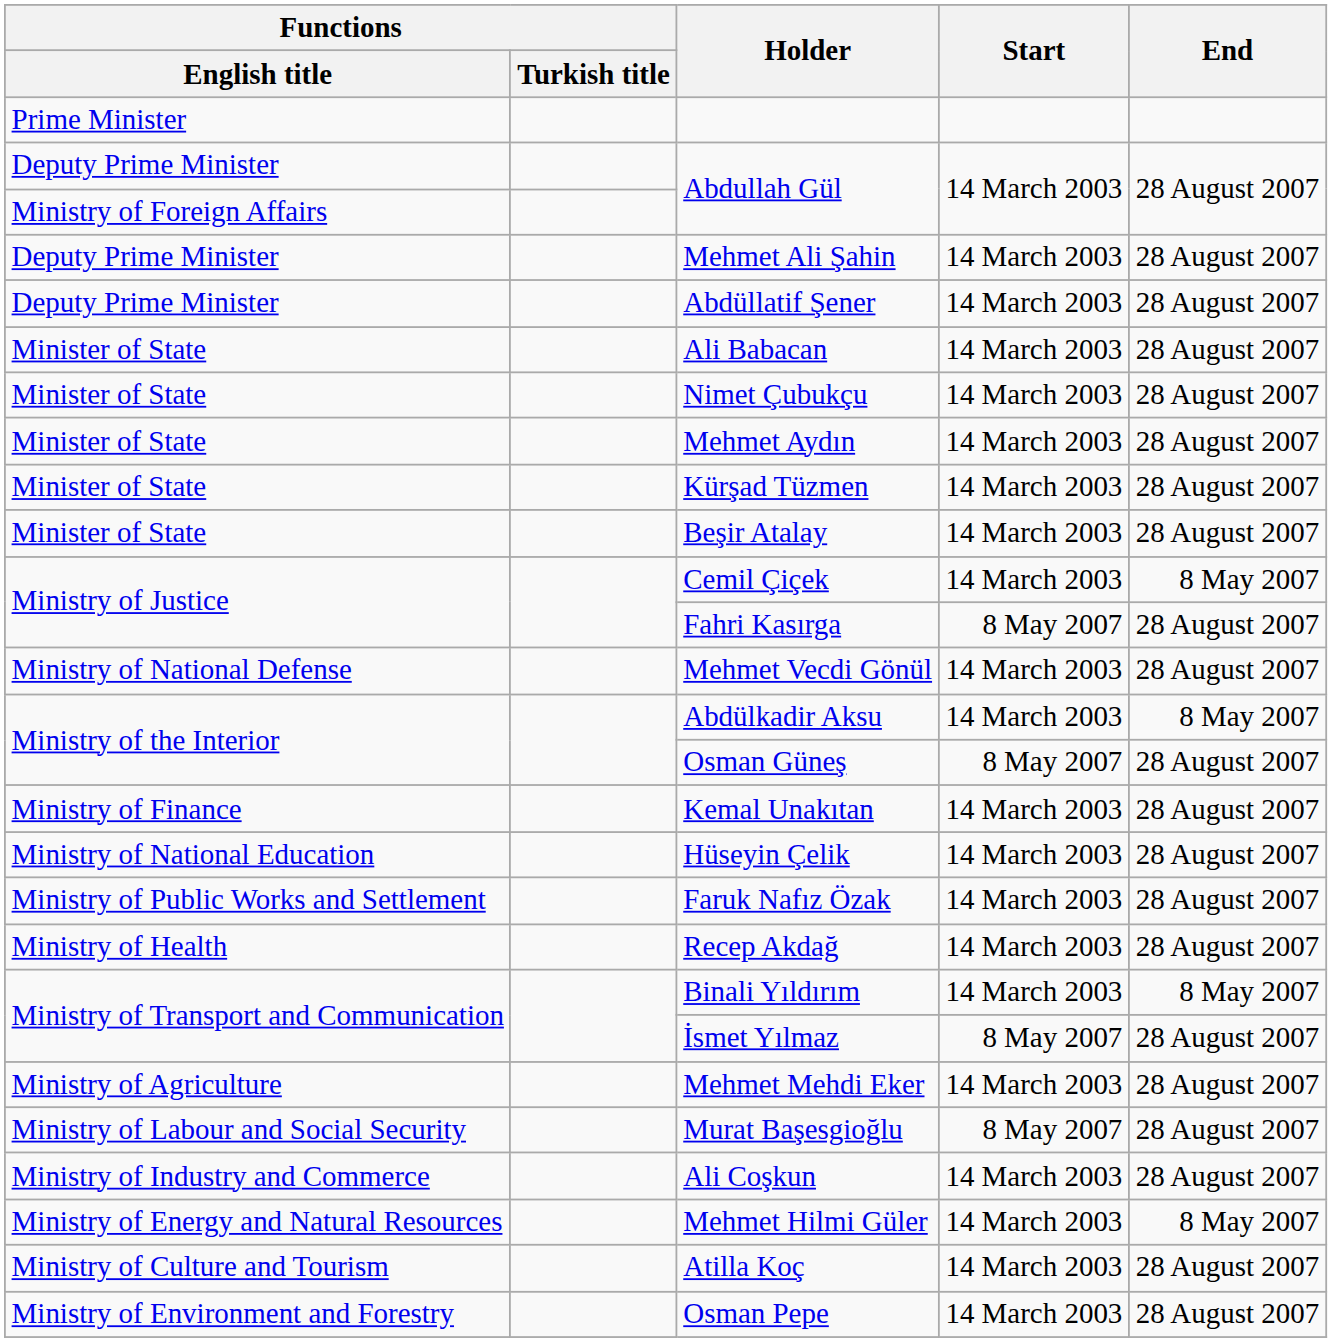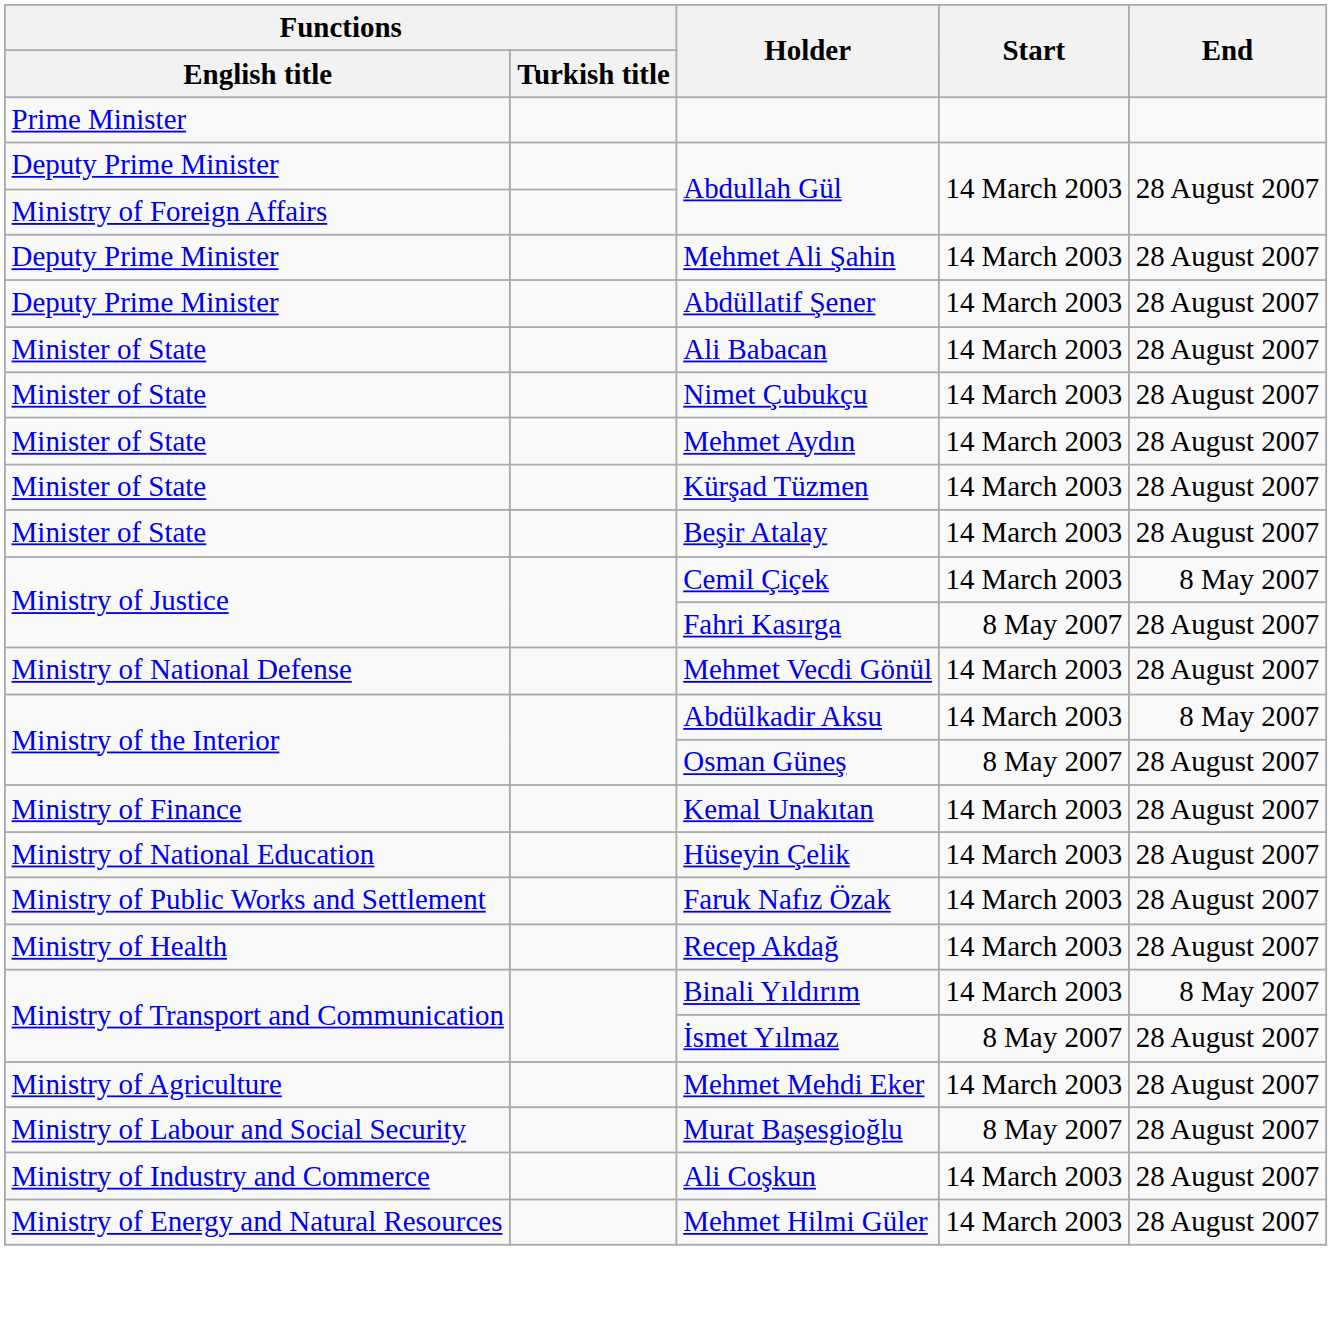 <table class="wikitable">
 <tr>
 <th colspan="2">Functions</th>
 <th rowspan="2">Holder</th>
 <th rowspan="2">Start</th>
 <th rowspan="2">End</th>
 </tr>
 <tr>
 <th>English title</th>
 <th>Turkish title</th>
 </tr>
 <tr>
 <td><a href='#'>Prime Minister</a></td>
 <td><em></em></td>
 <td></td>
 <td align="right"></td>
 <td align="right"></td>
 </tr>
 <tr>
 <td><a href='#'>Deputy Prime Minister</a></td>
 <td><em></em></td>
 <td rowspan="2"><a href='#'>Abdullah Gül</a></td>
 <td rowspan="2" align="right">14 March 2003</td>
 <td rowspan="2" align="right">28 August 2007</td>
 </tr>
 <tr>
 <td><a href='#'>Ministry of Foreign Affairs</a></td>
 <td><em></em></td>
 </tr>
 <tr>
 <td><a href='#'>Deputy Prime Minister</a></td>
 <td><em></em></td>
 <td><a href='#'>Mehmet Ali Şahin</a></td>
 <td align="right">14 March 2003</td>
 <td align="right">28 August 2007</td>
 </tr>
 <tr>
 <td><a href='#'>Deputy Prime Minister</a></td>
 <td><em></em></td>
 <td><a href='#'>Abdüllatif Şener</a></td>
 <td align="right">14 March 2003</td>
 <td align="right">28 August 2007</td>
 </tr>
 <tr>
 <td><a href='#'>Minister of State</a></td>
 <td><em></em></td>
 <td><a href='#'>Ali Babacan</a></td>
 <td align="right">14 March 2003</td>
 <td align="right">28 August 2007</td>
 </tr>
 <tr>
 <td><a href='#'>Minister of State</a></td>
 <td><em></em></td>
 <td><a href='#'>Nimet Çubukçu</a></td>
 <td align="right">14 March 2003</td>
 <td align="right">28 August 2007</td>
 </tr>
 <tr>
 <td><a href='#'>Minister of State</a></td>
 <td><em></em></td>
 <td><a href='#'>Mehmet Aydın</a></td>
 <td align="right">14 March 2003</td>
 <td align="right">28 August 2007</td>
 </tr>
 <tr>
 <td><a href='#'>Minister of State</a></td>
 <td><em></em></td>
 <td><a href='#'>Kürşad Tüzmen</a></td>
 <td align="right">14 March 2003</td>
 <td align="right">28 August 2007</td>
 </tr>
 <tr>
 <td><a href='#'>Minister of State</a></td>
 <td><em></em></td>
 <td><a href='#'>Beşir Atalay</a></td>
 <td align="right">14 March 2003</td>
 <td align="right">28 August 2007</td>
 </tr>
 <tr>
 <td rowspan="2"><a href='#'>Ministry of Justice</a></td>
 <td rowspan="2"><em></em></td>
 <td><a href='#'>Cemil Çiçek</a></td>
 <td align="right">14 March 2003</td>
 <td align="right">8 May 2007</td>
 </tr>
 <tr>
 <td><a href='#'>Fahri Kasırga</a></td>
 <td align="right">8 May 2007</td>
 <td align="right">28 August 2007</td>
 </tr>
 <tr>
 <td><a href='#'>Ministry of National Defense</a></td>
 <td><em></em></td>
 <td><a href='#'>Mehmet Vecdi Gönül</a></td>
 <td align="right">14 March 2003</td>
 <td align="right">28 August 2007</td>
 </tr>
 <tr>
 <td rowspan="2"><a href='#'>Ministry of the Interior</a></td>
 <td rowspan="2"><em></em></td>
 <td><a href='#'>Abdülkadir Aksu</a></td>
 <td align="right">14 March 2003</td>
 <td align="right">8 May 2007</td>
 </tr>
 <tr>
 <td><a href='#'>Osman Güneş</a></td>
 <td align="right">8 May 2007</td>
 <td align="right">28 August 2007</td>
 </tr>
 <tr>
 <td><a href='#'>Ministry of Finance</a></td>
 <td><em></em></td>
 <td><a href='#'>Kemal Unakıtan</a></td>
 <td align="right">14 March 2003</td>
 <td align="right">28 August 2007</td>
 </tr>
 <tr>
 <td><a href='#'>Ministry of National Education</a></td>
 <td><em></em></td>
 <td><a href='#'>Hüseyin Çelik</a></td>
 <td align="right">14 March 2003</td>
 <td align="right">28 August 2007</td>
 </tr>
 <tr>
 <td><a href='#'>Ministry of Public Works and Settlement</a></td>
 <td><em></em></td>
 <td><a href='#'>Faruk Nafız Özak</a></td>
 <td align="right">14 March 2003</td>
 <td align="right">28 August 2007</td>
 </tr>
 <tr>
 <td><a href='#'>Ministry of Health</a></td>
 <td><em></em></td>
 <td><a href='#'>Recep Akdağ</a></td>
 <td align="right">14 March 2003</td>
 <td align="right">28 August 2007</td>
 </tr>
 <tr>
 <td rowspan="2"><a href='#'>Ministry of Transport and Communication</a></td>
 <td rowspan="2"><em></em></td>
 <td><a href='#'>Binali Yıldırım</a></td>
 <td align="right">14 March 2003</td>
 <td align="right">8 May 2007</td>
 </tr>
 <tr>
 <td><a href='#'>İsmet Yılmaz</a></td>
 <td align="right">8 May 2007</td>
 <td align="right">28 August 2007</td>
 </tr>
 <tr>
 <td><a href='#'>Ministry of Agriculture</a></td>
 <td><em></em></td>
 <td><a href='#'>Mehmet Mehdi Eker</a></td>
 <td align="right">14 March 2003</td>
 <td align="right">28 August 2007</td>
 </tr>
 <tr>
 <td><a href='#'>Ministry of Labour and Social Security</a></td>
 <td><em></em></td>
 <td><a href='#'>Murat Başesgioğlu</a></td>
 <td align="right">8 May 2007</td>
 <td align="right">28 August 2007</td>
 </tr>
 <tr>
 <td><a href='#'>Ministry of Industry and Commerce</a></td>
 <td><em></em></td>
 <td><a href='#'>Ali Coşkun</a></td>
 <td align="right">14 March 2003</td>
 <td align="right">28 August 2007</td>
 </tr>
 <tr>
 <td><a href='#'>Ministry of Energy and Natural Resources</a></td>
 <td><em></em></td>
 <td><a href='#'>Mehmet Hilmi Güler</a></td>
 <td align="right">14 March 2003</td>
-<td align="right">8 May 2007</td>
-</tr>
-<tr>
-<td><a href='#'>Ministry of Culture and Tourism</a></td>
-<td><em></em></td>
-<td><a href='#'>Atilla Koç</a></td>
-<td align="right">14 March 2003</td>
-<td align="right">28 August 2007</td>
-</tr>
-<tr>
-<td><a href='#'>Ministry of Environment and Forestry</a></td>
-<td><em></em></td>
-<td><a href='#'>Osman Pepe</a></td>
-<td align="right">14 March 2003</td>
 <td align="right">28 August 2007</td>
 </tr>
 </table>
